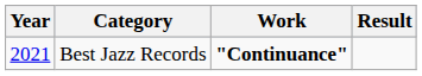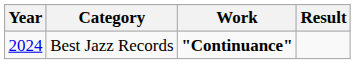 <table class="wikitable sortable">
 <tr style="background:#b0c4de; text-align:center;">
 <th>Year</th>
 <th>Category</th>
 <th>Work</th>
 <th>Result</th>
 </tr>
 <tr>
-<td><a href='#'>2021</a></td>
+<td><a href='#'>2024</a></td>
 <td>Best Jazz Records</td>
 <td><strong>"Continuance"</strong></td>
 <td></td>
 </tr>
 </table>
